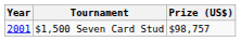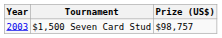 <table class="wikitable">
 <tr>
 <th>Year</th>
 <th>Tournament</th>
 <th>Prize (US$)</th>
 </tr>
 <tr>
-<td><a href='#'>2001</a></td>
+<td><a href='#'>2003</a></td>
 <td>$1,500 Seven Card Stud</td>
 <td>$98,757</td>
 </tr>
 </table>
